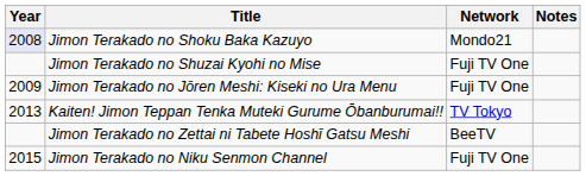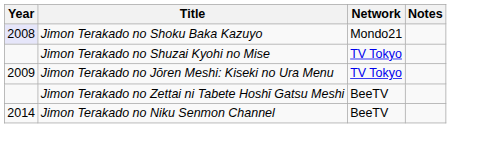 <table class="wikitable">
 <tr>
 <th>Year</th>
 <th>Title</th>
 <th>Network</th>
 <th>Notes</th>
 </tr>
 <tr>
 <td style="background: lavender;">2008</td>
 <td><em>Jimon Terakado no Shoku Baka Kazuyo</em></td>
 <td>Mondo21</td>
 <td></td>
 </tr>
 <tr>
 <td></td>
 <td><em>Jimon Terakado no Shuzai Kyohi no Mise</em></td>
-<td>Fuji TV One</td>
+<td><a href='#'>TV Tokyo</a></td>
 <td></td>
 </tr>
 <tr>
 <td>2009</td>
 <td><em>Jimon Terakado no Jōren Meshi: Kiseki no Ura Menu</em></td>
-<td>Fuji TV One</td>
-<td></td>
-</tr>
-<tr>
-<td>2013</td>
-<td><em>Kaiten! Jimon Teppan Tenka Muteki Gurume Ōbanburumai!!</em></td>
 <td><a href='#'>TV Tokyo</a></td>
 <td></td>
 </tr>
 <tr>
 <td></td>
 <td><em>Jimon Terakado no Zettai ni Tabete Hoshī Gatsu Meshi</em></td>
 <td>BeeTV</td>
 <td></td>
 </tr>
 <tr>
-<td>2015</td>
+<td>2014</td>
 <td><em>Jimon Terakado no Niku Senmon Channel</em></td>
-<td>Fuji TV One</td>
+<td>BeeTV</td>
 <td></td>
 </tr>
 </table>
